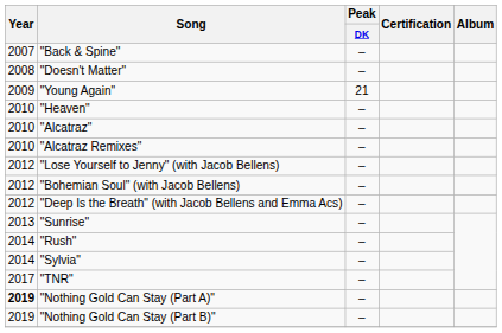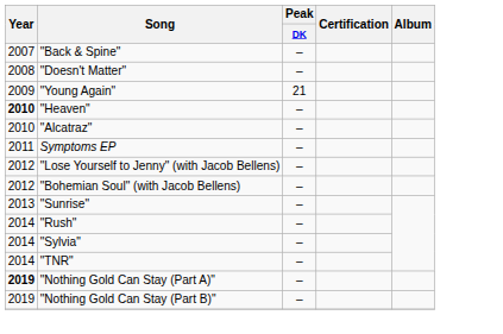 <table class="wikitable">
 <tr>
 <th width="33" rowspan="2" style="text-align:center;">Year</th>
 <th rowspan="2">Song</th>
 <th colspan="1">Peak</th>
 <th rowspan="2">Certification</th>
 <th rowspan="2">Album</th>
 </tr>
 <tr>
 <th align="center"><a href='#'><small>DK</small></a></th>
 </tr>
 <tr>
 <td align="center">2007</td>
 <td>"Back & Spine"</td>
 <td align="center">–</td>
 <td></td>
 <td></td>
 </tr>
 <tr>
 <td align="center">2008</td>
 <td>"Doesn't Matter"</td>
 <td align="center">–</td>
 <td></td>
 <td></td>
 </tr>
 <tr>
 <td align="center">2009</td>
 <td>"Young Again"</td>
 <td align="center">21</td>
 <td></td>
 <td></td>
 </tr>
 <tr>
-<td align="center">2010</td>
+<td align="center"><strong>2010</strong></td>
 <td>"Heaven"</td>
 <td align="center">–</td>
 <td></td>
 <td></td>
 </tr>
 <tr>
 <td align="center">2010</td>
 <td>"Alcatraz"</td>
 <td align="center">–</td>
 <td></td>
 <td></td>
 </tr>
 <tr>
-<td align="center">2010</td>
-<td>"Alcatraz Remixes"</td>
+<td align="center">2011</td>
+<td><em>Symptoms EP</em></td>
 <td align="center">–</td>
 <td></td>
 <td></td>
 </tr>
 <tr>
 <td align="center">2012</td>
 <td>"Lose Yourself to Jenny" (with Jacob Bellens)</td>
 <td align="center">–</td>
 <td></td>
 <td></td>
 </tr>
 <tr>
 <td align="center">2012</td>
 <td>"Bohemian Soul" (with Jacob Bellens)</td>
-<td align="center">–</td>
-<td></td>
-<td></td>
-</tr>
-<tr>
-<td align="center">2012</td>
-<td>"Deep Is the Breath" (with Jacob Bellens and Emma Acs)</td>
 <td align="center">–</td>
 <td></td>
 <td></td>
 </tr>
 <tr>
 <td align="center">2013</td>
 <td>"Sunrise"</td>
 <td align="center">–</td>
 <td></td>
 </tr>
 <tr>
 <td align="center">2014</td>
 <td>"Rush"</td>
 <td align="center">–</td>
 <td></td>
 </tr>
 <tr>
 <td align="center">2014</td>
 <td>"Sylvia"</td>
 <td align="center">–</td>
 <td></td>
 </tr>
 <tr>
-<td align="center">2017</td>
+<td align="center">2014</td>
 <td>"TNR"</td>
 <td align="center">–</td>
 <td></td>
 </tr>
 <tr>
 <td align="center"><strong>2019</strong></td>
 <td>"Nothing Gold Can Stay (Part A)"</td>
 <td align="center">–</td>
 <td></td>
 <td></td>
 </tr>
 <tr>
 <td align="center">2019</td>
 <td>"Nothing Gold Can Stay (Part B)"</td>
 <td align="center">–</td>
 <td></td>
 <td></td>
 </tr>
 <tr>
 </tr>
 </table>
